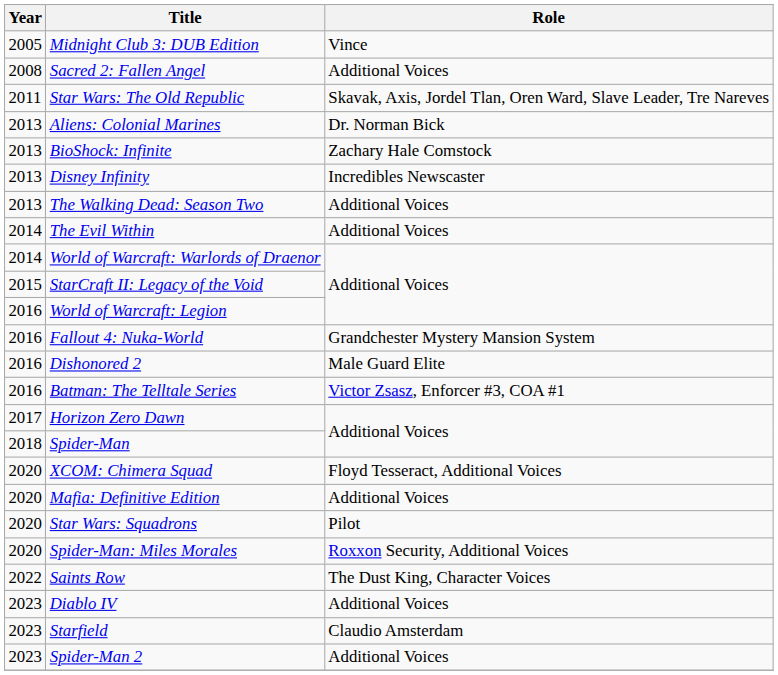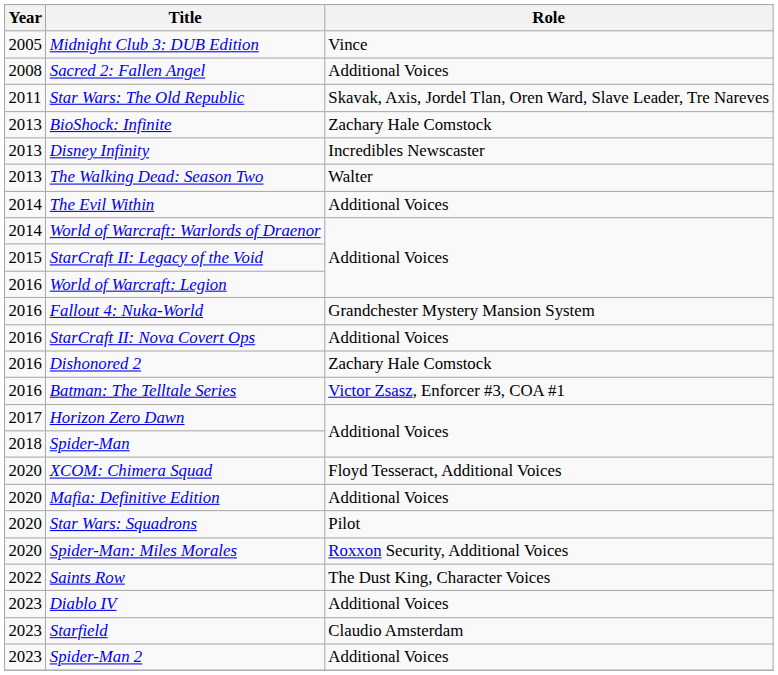 <table class="wikitable sortable">
 <tr>
 <th>Year</th>
 <th>Title</th>
 <th>Role</th>
 </tr>
 <tr>
 <td>2005</td>
 <td><em><a href='#'>Midnight Club 3: DUB Edition</a></em></td>
 <td>Vince</td>
 </tr>
 <tr>
 <td>2008</td>
 <td><em><a href='#'>Sacred 2: Fallen Angel</a></em></td>
 <td>Additional Voices</td>
 </tr>
 <tr>
 <td>2011</td>
 <td><em><a href='#'>Star Wars: The Old Republic</a></em></td>
 <td>Skavak, Axis, Jordel Tlan, Oren Ward, Slave Leader, Tre Nareves</td>
 </tr>
 <tr>
 <td>2013</td>
-<td><em><a href='#'>Aliens: Colonial Marines</a></em></td>
-<td>Dr. Norman Bick</td>
-</tr>
-<tr>
-<td>2013</td>
 <td><em><a href='#'>BioShock: Infinite</a></em></td>
 <td>Zachary Hale Comstock</td>
 </tr>
 <tr>
 <td>2013</td>
 <td><em><a href='#'>Disney Infinity</a></em></td>
 <td>Incredibles Newscaster</td>
 </tr>
 <tr>
 <td>2013</td>
 <td><em><a href='#'>The Walking Dead: Season Two</a></em></td>
-<td>Additional Voices</td>
+<td>Walter</td>
 </tr>
 <tr>
 <td>2014</td>
 <td><em><a href='#'>The Evil Within</a></em></td>
 <td>Additional Voices</td>
 </tr>
 <tr>
 <td>2014</td>
 <td><em><a href='#'>World of Warcraft: Warlords of Draenor</a></em></td>
 <td rowspan="3">Additional Voices</td>
 </tr>
 <tr>
 <td>2015</td>
 <td><em><a href='#'>StarCraft II: Legacy of the Void</a></em></td>
 </tr>
 <tr>
 <td>2016</td>
 <td><em><a href='#'>World of Warcraft: Legion</a></em></td>
 </tr>
 <tr>
 <td>2016</td>
 <td><em><a href='#'>Fallout 4: Nuka-World</a></em></td>
 <td>Grandchester Mystery Mansion System</td>
 </tr>
 <tr>
 <td>2016</td>
+<td><em><a href='#'>StarCraft II: Nova Covert Ops</a></em></td>
+<td>Additional Voices</td>
+</tr>
+<tr>
+<td>2016</td>
 <td><em><a href='#'>Dishonored 2</a></em></td>
-<td>Male Guard Elite</td>
+<td>Zachary Hale Comstock</td>
 </tr>
 <tr>
 <td>2016</td>
 <td><em><a href='#'>Batman: The Telltale Series</a></em></td>
 <td><a href='#'>Victor Zsasz</a>, Enforcer #3, COA #1</td>
 </tr>
 <tr>
 <td>2017</td>
 <td><em><a href='#'>Horizon Zero Dawn</a></em></td>
 <td rowspan="2">Additional Voices</td>
 </tr>
 <tr>
 <td>2018</td>
 <td><em><a href='#'>Spider-Man</a></em></td>
 </tr>
 <tr>
 <td>2020</td>
 <td><em><a href='#'>XCOM: Chimera Squad</a></em></td>
 <td>Floyd Tesseract, Additional Voices</td>
 </tr>
 <tr>
 <td>2020</td>
 <td><em><a href='#'>Mafia: Definitive Edition</a></em></td>
 <td>Additional Voices</td>
 </tr>
 <tr>
 <td>2020</td>
 <td><em><a href='#'>Star Wars: Squadrons</a></em></td>
 <td>Pilot</td>
 </tr>
 <tr>
 <td>2020</td>
 <td><em><a href='#'>Spider-Man: Miles Morales</a></em></td>
 <td><a href='#'>Roxxon</a> Security, Additional Voices</td>
 </tr>
 <tr>
 <td>2022</td>
 <td><em><a href='#'>Saints Row</a></em></td>
 <td>The Dust King, Character Voices</td>
 </tr>
 <tr>
 <td>2023</td>
 <td><em><a href='#'>Diablo IV</a></em></td>
 <td>Additional Voices</td>
 </tr>
 <tr>
 <td>2023</td>
 <td><em><a href='#'>Starfield</a></em></td>
 <td>Claudio Amsterdam</td>
 </tr>
 <tr>
 <td>2023</td>
 <td><em><a href='#'>Spider-Man 2</a></em></td>
 <td>Additional Voices</td>
 </tr>
 <tr>
 </tr>
 </table>
